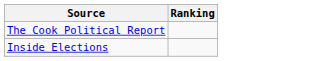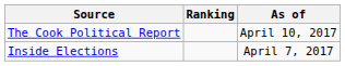 <table class="wikitable" style="text-align:center">
 <tr>
 <th>Source</th>
 <th>Ranking</th>
+<th>As of</th>
 </tr>
 <tr>
 <td align=left><a href='#'>The Cook Political Report</a></td>
 <td></td>
+<td>April 10, 2017</td>
 </tr>
 <tr>
 <td align=left><a href='#'>Inside Elections</a></td>
 <td></td>
+<td>April 7, 2017</td>
 </tr>
 </table>
